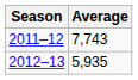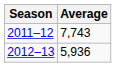 <table class="wikitable">
 <tr>
 <th>Season</th>
 <th>Average</th>
 </tr>
 <tr>
 <td><a href='#'>2011–12</a></td>
 <td>7,743 </td>
 </tr>
 <tr>
 <td><a href='#'>2012–13</a></td>
-<td>5,935 </td>
+<td>5,936 </td>
 </tr>
 </table>
